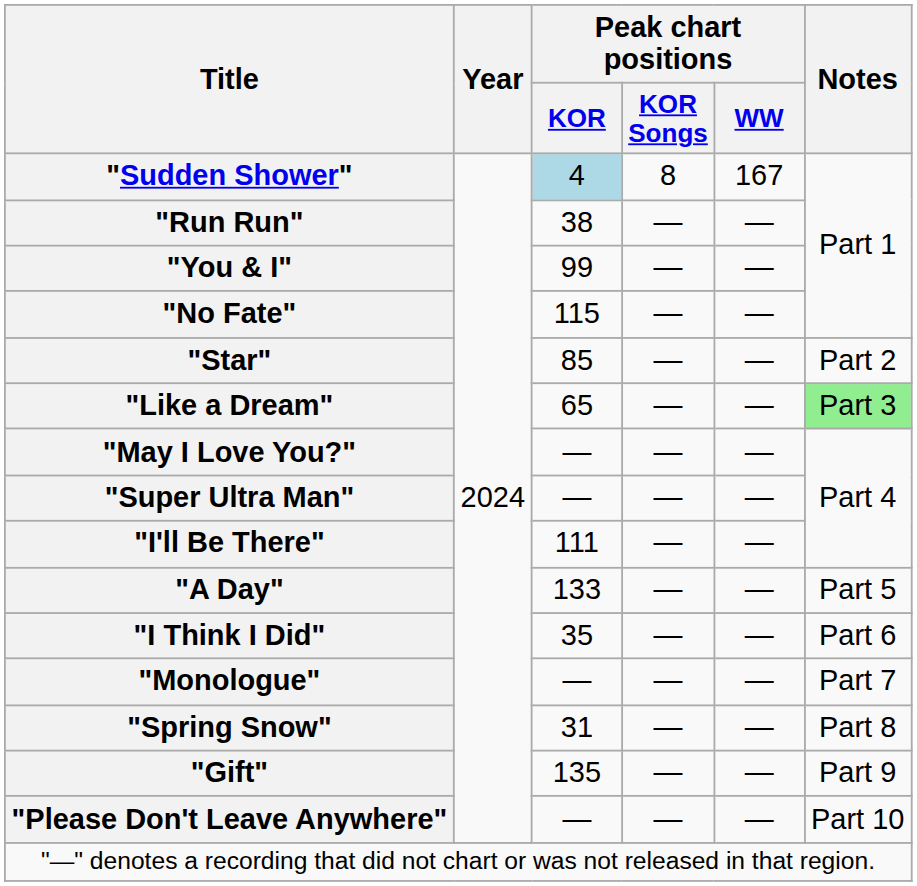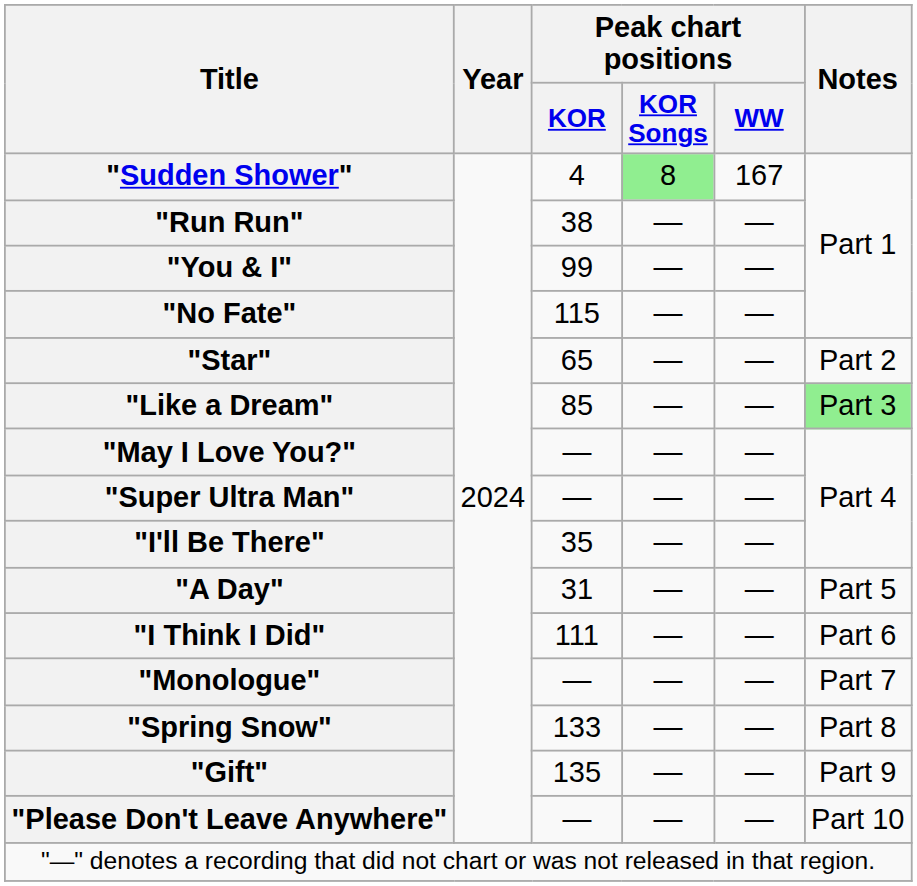 <table class="wikitable plainrowheaders" style="text-align:center">
 <tr>
 <th scope="col" rowspan="2">Title</th>
 <th scope="col" rowspan="2">Year</th>
 <th scope="col" colspan="3">Peak chart positions</th>
 <th scope="col" rowspan="2">Notes</th>
 </tr>
 <tr>
 <th scope="col" style="font-size:90%; width:3em"><a href='#'>KOR</a><br></th>
 <th scope="col" style="font-size:90%; width:3em"><a href='#'>KOR<br>Songs</a><br></th>
 <th scope="col" style="font-size:90%; width:3em"><a href='#'>WW</a><br></th>
 </tr>
 <tr>
 <th scope="row">"<a href='#'>Sudden Shower</a>" </th>
 <td rowspan="15">2024</td>
-<td style="background: lightblue;">4</td>
-<td>8</td>
+<td>4</td>
+<td style="background: lightgreen;">8</td>
 <td>167</td>
 <td rowspan="4">Part 1</td>
 </tr>
 <tr>
 <th scope="row">"Run Run" </th>
 <td>38</td>
 <td>—</td>
 <td>—</td>
 </tr>
 <tr>
 <th scope="row">"You & I" </th>
 <td>99</td>
 <td>—</td>
 <td>—</td>
 </tr>
 <tr>
 <th scope="row">"No Fate" </th>
 <td>115</td>
 <td>—</td>
 <td>—</td>
 </tr>
 <tr>
 <th scope="row">"Star" </th>
-<td>85</td>
+<td>65</td>
 <td>—</td>
 <td>—</td>
 <td>Part 2</td>
 </tr>
 <tr>
 <th scope="row">"Like a Dream" </th>
-<td>65</td>
+<td>85</td>
 <td>—</td>
 <td>—</td>
 <td style="background: lightgreen;">Part 3</td>
 </tr>
 <tr>
 <th scope="row">"May I Love You?" </th>
 <td>—</td>
 <td>—</td>
 <td>—</td>
 <td rowspan="3">Part 4</td>
 </tr>
 <tr>
 <th scope="row">"Super Ultra Man" </th>
 <td>—</td>
 <td>—</td>
 <td>—</td>
 </tr>
 <tr>
 <th scope="row">"I'll Be There" </th>
-<td>111</td>
+<td>35</td>
 <td>—</td>
 <td>—</td>
 </tr>
 <tr>
 <th scope="row">"A Day" </th>
-<td>133</td>
+<td>31</td>
 <td>—</td>
 <td>—</td>
 <td>Part 5</td>
 </tr>
 <tr>
 <th scope="row">"I Think I Did" </th>
-<td>35</td>
+<td>111</td>
 <td>—</td>
 <td>—</td>
 <td>Part 6</td>
 </tr>
 <tr>
 <th scope="row">"Monologue" </th>
 <td>—</td>
 <td>—</td>
 <td>—</td>
 <td>Part 7</td>
 </tr>
 <tr>
 <th scope="row">"Spring Snow" </th>
-<td>31</td>
+<td>133</td>
 <td>—</td>
 <td>—</td>
 <td>Part 8</td>
 </tr>
 <tr>
 <th scope="row">"Gift" </th>
 <td>135</td>
 <td>—</td>
 <td>—</td>
 <td>Part 9</td>
 </tr>
 <tr>
 <th scope="row">"Please Don't Leave Anywhere" </th>
 <td>—</td>
 <td>—</td>
 <td>—</td>
 <td>Part 10</td>
 </tr>
 <tr>
 <td colspan="6" style="font-size:85%">"—" denotes a recording that did not chart or was not released in that region.</td>
 </tr>
 </table>
